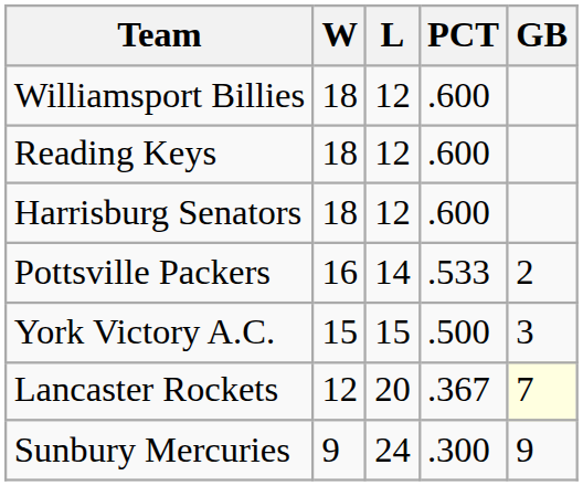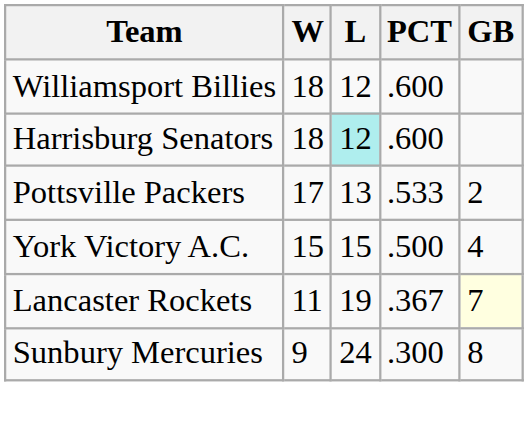 <table class="wikitable" style="font-size:90%">
 <tr>
 <th>Team</th>
 <th>W</th>
 <th>L</th>
 <th>PCT</th>
 <th>GB</th>
 </tr>
 <tr>
 <td>Williamsport Billies</td>
 <td>18</td>
 <td>12</td>
 <td>.600</td>
 <td></td>
 </tr>
 <tr>
-<td>Reading Keys</td>
-<td>18</td>
-<td>12</td>
-<td>.600</td>
-<td></td>
-</tr>
-<tr>
 <td>Harrisburg Senators</td>
 <td>18</td>
-<td>12</td>
+<td style="background: paleturquoise;">12</td>
 <td>.600</td>
 <td></td>
 </tr>
 <tr>
 <td>Pottsville Packers</td>
-<td>16</td>
-<td>14</td>
+<td>17</td>
+<td>13</td>
 <td>.533</td>
 <td>2</td>
 </tr>
 <tr>
 <td>York Victory A.C.</td>
 <td>15</td>
 <td>15</td>
 <td>.500</td>
-<td>3</td>
+<td>4</td>
 </tr>
 <tr>
 <td>Lancaster Rockets</td>
-<td>12</td>
-<td>20</td>
+<td>11</td>
+<td>19</td>
 <td>.367</td>
 <td style="background: lightyellow;">7</td>
 </tr>
 <tr>
 <td>Sunbury Mercuries</td>
 <td>9</td>
 <td>24</td>
 <td>.300</td>
-<td>9</td>
+<td>8</td>
 </tr>
 </table>
